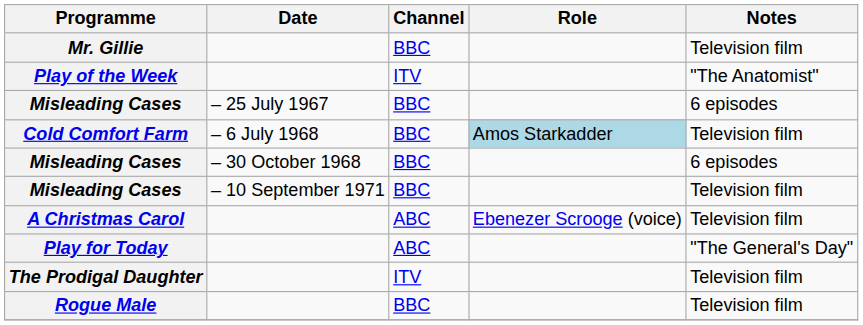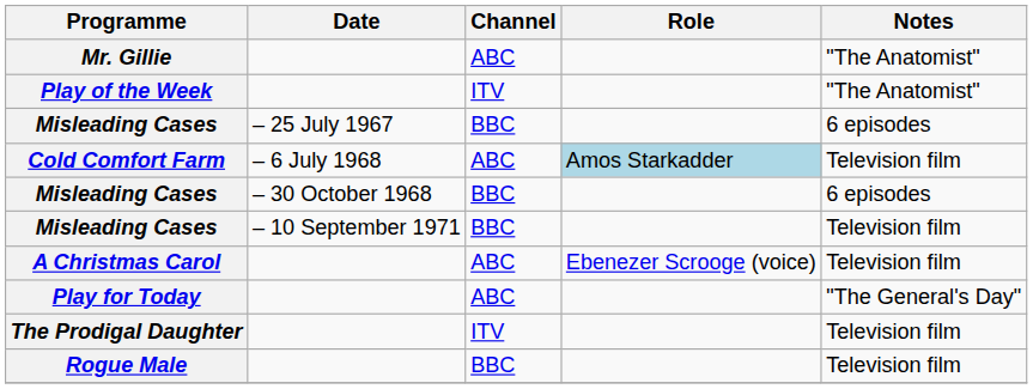 <table class="wikitable plainrowheaders sortable" style="margin-right: 0;">
 <tr>
 <th scope="col">Programme</th>
 <th scope="col">Date</th>
 <th scope="col">Channel</th>
 <th scope="col">Role</th>
 <th scope="col" class="unsortable">Notes</th>
 </tr>
 <tr>
 <th scope="row"><em>Mr. Gillie</em></th>
 <td></td>
-<td><a href='#'>BBC</a></td>
+<td><a href='#'>ABC</a></td>
 <td></td>
-<td>Television film</td>
+<td>"The Anatomist"</td>
 </tr>
 <tr>
 <th scope="row"><em><a href='#'>Play of the Week</a></em></th>
 <td></td>
 <td><a href='#'>ITV</a></td>
 <td></td>
 <td>"The Anatomist"</td>
 </tr>
 <tr>
 <th scope="row"><em>Misleading Cases</em></th>
 <td> – 25 July 1967</td>
 <td><a href='#'>BBC</a></td>
 <td></td>
 <td>6 episodes</td>
 </tr>
 <tr>
 <th scope="row"><em><a href='#'>Cold Comfort Farm</a></em></th>
 <td> – 6 July 1968</td>
-<td><a href='#'>BBC</a></td>
+<td><a href='#'>ABC</a></td>
 <td style="background: lightblue;">Amos Starkadder</td>
 <td>Television film</td>
 </tr>
 <tr>
 <th scope="row"><em>Misleading Cases</em></th>
 <td> – 30 October 1968</td>
 <td><a href='#'>BBC</a></td>
 <td></td>
 <td>6 episodes</td>
 </tr>
 <tr>
 <th scope="row"><em>Misleading Cases</em></th>
 <td> – 10 September 1971</td>
 <td><a href='#'>BBC</a></td>
 <td></td>
 <td>Television film</td>
 </tr>
 <tr>
 <th scope="row"><em><a href='#'>A Christmas Carol</a></em></th>
 <td></td>
 <td><a href='#'>ABC</a></td>
 <td><a href='#'>Ebenezer Scrooge</a> (voice)</td>
 <td>Television film</td>
 </tr>
 <tr>
 <th scope="row"><em><a href='#'>Play for Today</a></em></th>
 <td></td>
 <td><a href='#'>ABC</a></td>
 <td></td>
 <td>"The General's Day"</td>
 </tr>
 <tr>
 <th scope="row"><em>The Prodigal Daughter</em></th>
 <td></td>
 <td><a href='#'>ITV</a></td>
 <td></td>
 <td>Television film</td>
 </tr>
 <tr>
 <th scope="row"><em><a href='#'>Rogue Male</a></em></th>
 <td></td>
 <td><a href='#'>BBC</a></td>
 <td></td>
 <td>Television film</td>
 </tr>
 <tr>
 </tr>
 </table>
